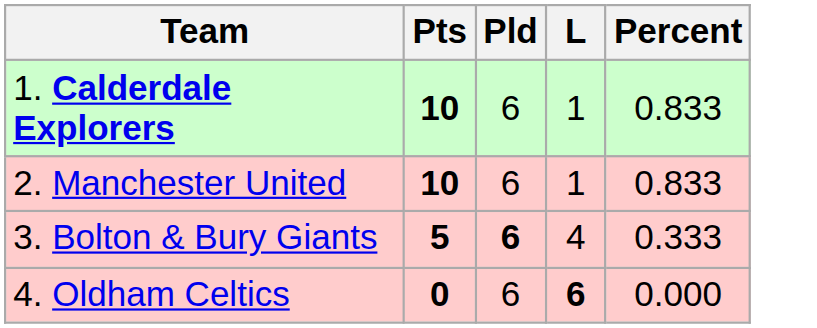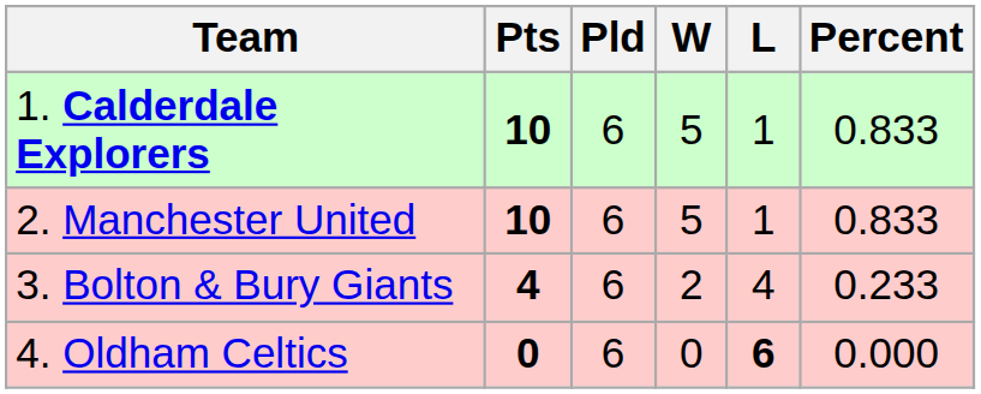 <table class="wikitable" style="text-align: center;">
 <tr>
 <th width="175">Team</th>
 <th width="20" abbr="Points">Pts</th>
 <th width="20" abbr="Played">Pld</th>
+<th width="20" abbr="Won">W</th>
 <th width="20" abbr="Lost">L</th>
 <th width="20" abbr="Percentage">Percent</th>
 </tr>
 <tr style="background: #ccffcc;">
 <td style="text-align:left;">1. <strong><a href='#'>Calderdale Explorers</a></strong></td>
 <td><strong>10</strong></td>
 <td>6</td>
+<td>5</td>
 <td>1</td>
 <td>0.833</td>
 </tr>
 <tr style="background: #ffcccc;">
 <td style="text-align:left;">2. <a href='#'>Manchester United</a></td>
 <td><strong>10</strong></td>
 <td>6</td>
+<td>5</td>
 <td>1</td>
 <td>0.833</td>
 </tr>
 <tr style="background: #ffcccc;">
 <td style="text-align:left;">3. <a href='#'>Bolton & Bury Giants</a></td>
-<td><strong>5</strong></td>
-<td><strong>6</strong></td>
+<td><strong>4</strong></td>
+<td>6</td>
+<td>2</td>
 <td>4</td>
-<td>0.333</td>
+<td>0.233</td>
 </tr>
 <tr style="background: #ffcccc;">
 <td style="text-align:left;">4. <a href='#'>Oldham Celtics</a></td>
 <td><strong>0</strong></td>
 <td>6</td>
+<td>0</td>
 <td><strong>6</strong></td>
 <td>0.000</td>
 </tr>
 </table>
